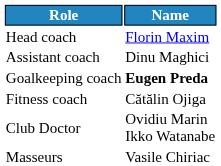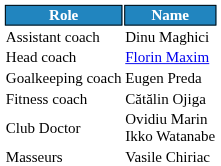 <table class="toccolours">
 <tr>
 <th style="background:#2185bf;color:#FFFFFF;border:1px solid #000000">Role</th>
 <th style="background:#2185bf;color:#FFFFFF;border:1px solid #000000">Name</th>
 </tr>
 <tr>
+<td>Assistant coach</td>
+<td> Dinu Maghici</td>
+</tr>
+<tr>
 <td>Head coach</td>
 <td> <a href='#'>Florin Maxim</a></td>
 </tr>
 <tr>
-<td>Assistant coach</td>
-<td> Dinu Maghici</td>
-</tr>
-<tr>
 <td>Goalkeeping coach</td>
-<td><strong> Eugen Preda</strong></td>
+<td> Eugen Preda</td>
 </tr>
 <tr>
 <td>Fitness coach</td>
 <td> Cătălin Ojiga</td>
 </tr>
 <tr>
 <td>Club Doctor</td>
 <td> Ovidiu Marin <br>  Ikko Watanabe</td>
 </tr>
 <tr>
 <td>Masseurs</td>
 <td> Vasile Chiriac</td>
 </tr>
 </table>
